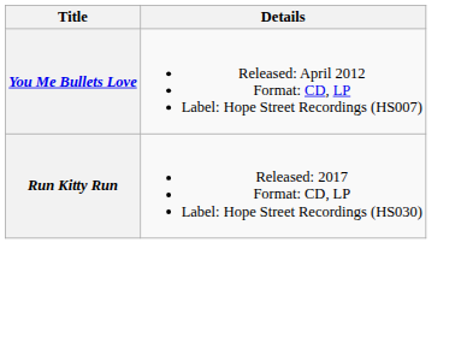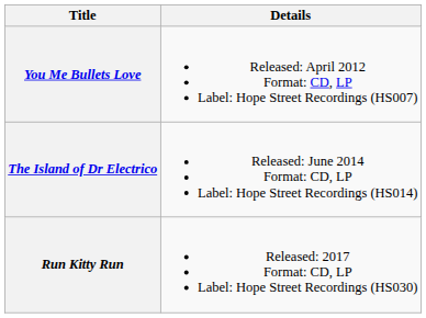 <table class="wikitable plainrowheaders" style="text-align:center;" border="1">
 <tr>
 <th>Title</th>
 <th>Details</th>
 </tr>
 <tr>
 <th scope="row"><em><a href='#'>You Me Bullets Love</a></em></th>
 <td><br><ul><li>Released: April 2012</li><li>Format: <a href='#'>CD</a>, <a href='#'>LP</a></li><li>Label: Hope Street Recordings (HS007)</li></ul></td>
 </tr>
 <tr>
+<th scope="row"><em><a href='#'>The Island of Dr Electrico</a></em></th>
+<td><br><ul><li>Released: June 2014</li><li>Format: CD, LP</li><li>Label: Hope Street Recordings (HS014)</li></ul></td>
+</tr>
+<tr>
 <th scope="row"><em>Run Kitty Run</em></th>
 <td><br><ul><li>Released: 2017</li><li>Format: CD, LP</li><li>Label: Hope Street Recordings (HS030)</li></ul></td>
 </tr>
 </table>
